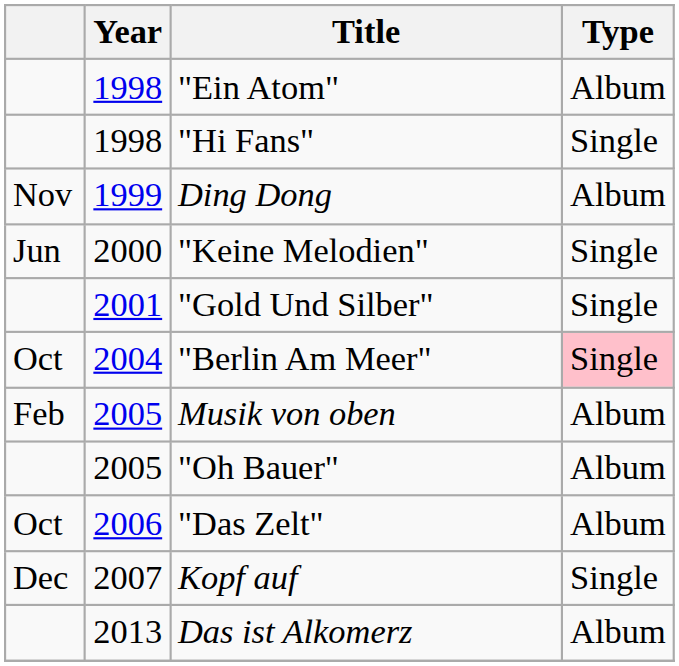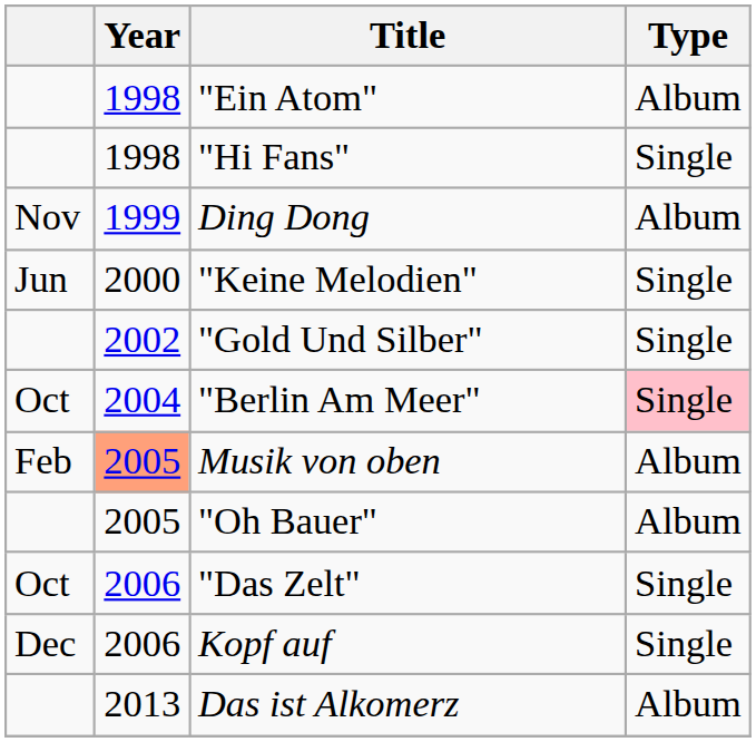 <table class="wikitable">
 <tr>
 <th width="30"></th>
 <th width="30"><strong>Year</strong></th>
 <th width="175"><strong>Title</strong></th>
 <th width="30"><strong>Type</strong></th>
 </tr>
 <tr>
 <td></td>
 <td><a href='#'>1998</a></td>
 <td>"Ein Atom"</td>
 <td>Album</td>
 </tr>
 <tr>
 <td></td>
 <td>1998</td>
 <td>"Hi Fans"</td>
 <td>Single</td>
 </tr>
 <tr>
 <td>Nov</td>
 <td><a href='#'>1999</a></td>
 <td><em>Ding Dong</em></td>
 <td>Album</td>
 </tr>
 <tr>
 <td>Jun</td>
 <td>2000</td>
 <td>"Keine Melodien"</td>
 <td>Single</td>
 </tr>
 <tr>
 <td></td>
-<td><a href='#'>2001</a></td>
+<td><a href='#'>2002</a></td>
 <td>"Gold Und Silber"</td>
 <td>Single</td>
 </tr>
 <tr>
 <td>Oct</td>
 <td><a href='#'>2004</a></td>
 <td>"Berlin Am Meer"</td>
 <td style="background: pink;">Single</td>
 </tr>
 <tr>
 <td>Feb</td>
-<td><a href='#'>2005</a></td>
+<td style="background: lightsalmon;"><a href='#'>2005</a></td>
 <td><em>Musik von oben</em></td>
 <td>Album</td>
 </tr>
 <tr>
 <td></td>
 <td>2005</td>
 <td>"Oh Bauer"</td>
 <td>Album</td>
 </tr>
 <tr>
 <td>Oct</td>
 <td><a href='#'>2006</a></td>
 <td>"Das Zelt"</td>
-<td>Album</td>
+<td>Single</td>
 </tr>
 <tr>
 <td>Dec</td>
-<td>2007</td>
+<td>2006</td>
 <td><em>Kopf auf</em></td>
 <td>Single</td>
 </tr>
 <tr>
 <td></td>
 <td>2013</td>
 <td><em>Das ist Alkomerz</em></td>
 <td>Album</td>
 </tr>
 <tr>
 </tr>
 </table>
